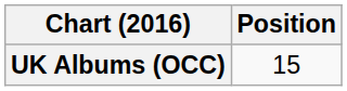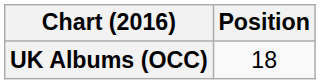 <table class="wikitable plainrowheaders" style="text-align:center">
 <tr>
 <th>Chart (2016)</th>
 <th>Position</th>
 </tr>
 <tr>
 <th scope="row">UK Albums (OCC)</th>
-<td>15</td>
+<td>18</td>
 </tr>
 </table>
